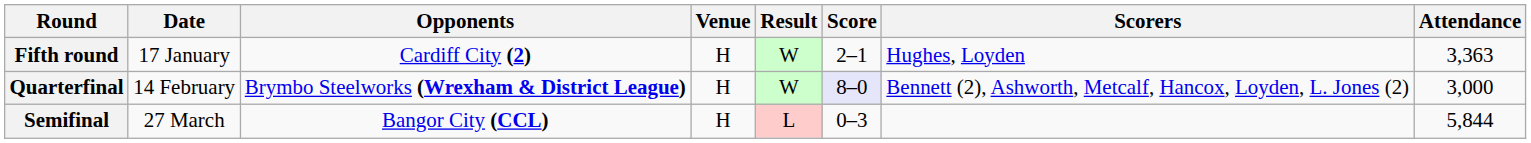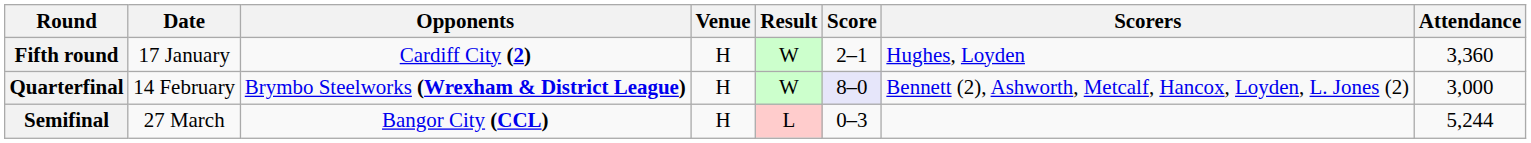 <table class="wikitable" style="text-align:center">
 <tr>
 <th>Round</th>
 <th>Date</th>
 <th>Opponents</th>
 <th>Venue</th>
 <th>Result</th>
 <th>Score</th>
 <th>Scorers</th>
 <th>Attendance</th>
 </tr>
 <tr>
 <th>Fifth round</th>
 <td>17 January</td>
 <td><a href='#'>Cardiff City</a> <strong>(<a href='#'>2</a>)</strong></td>
 <td>H</td>
 <td style="background-color:#CCFFCC">W</td>
 <td>2–1</td>
 <td align="left"><a href='#'>Hughes</a>, <a href='#'>Loyden</a></td>
-<td>3,363</td>
+<td>3,360</td>
 </tr>
 <tr>
 <th>Quarterfinal</th>
 <td>14 February</td>
 <td><a href='#'>Brymbo Steelworks</a> <strong>(<a href='#'>Wrexham & District League</a>)</strong></td>
 <td>H</td>
 <td style="background-color:#CCFFCC">W</td>
 <td style="background: lavender;">8–0</td>
 <td align="left"><a href='#'>Bennett</a> (2), <a href='#'>Ashworth</a>, <a href='#'>Metcalf</a>, <a href='#'>Hancox</a>, <a href='#'>Loyden</a>, <a href='#'>L. Jones</a> (2)</td>
 <td>3,000</td>
 </tr>
 <tr>
 <th>Semifinal</th>
 <td>27 March</td>
 <td><a href='#'>Bangor City</a> <strong>(<a href='#'>CCL</a>)</strong></td>
 <td>H</td>
 <td style="background-color:#FFCCCC">L</td>
 <td>0–3</td>
 <td align="left"></td>
-<td>5,844</td>
+<td>5,244</td>
 </tr>
 </table>
